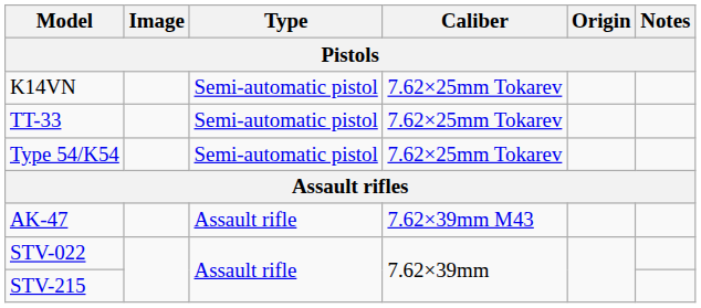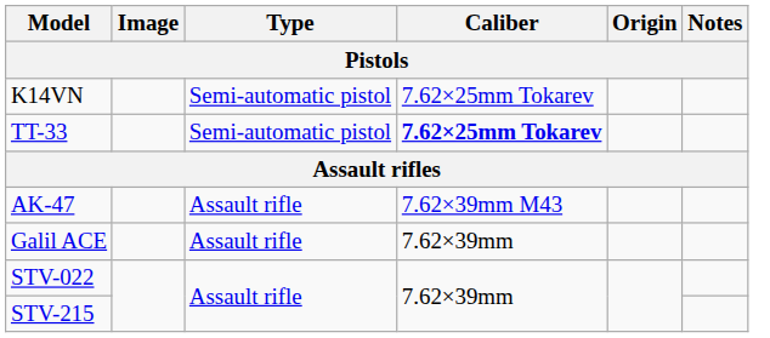 <table class="wikitable">
 <tr>
 <th>Model</th>
 <th>Image</th>
 <th>Type</th>
 <th>Caliber</th>
 <th>Origin</th>
 <th>Notes</th>
 </tr>
 <tr>
 <th colspan="6">Pistols</th>
 </tr>
 <tr>
 <td>K14VN</td>
 <td></td>
 <td><a href='#'>Semi-automatic pistol</a></td>
 <td><a href='#'>7.62×25mm Tokarev</a></td>
 <td></td>
 <td></td>
 </tr>
 <tr>
 <td><a href='#'>TT-33</a></td>
 <td></td>
 <td><a href='#'>Semi-automatic pistol</a></td>
-<td><a href='#'>7.62×25mm Tokarev</a></td>
+<td><strong><a href='#'>7.62×25mm Tokarev</a></strong></td>
 <td></td>
-<td></td>
-</tr>
-<tr>
-<td><a href='#'>Type 54/K54</a></td>
-<td></td>
-<td><a href='#'>Semi-automatic pistol</a></td>
-<td><a href='#'>7.62×25mm Tokarev</a></td>
-<td><br></td>
 <td></td>
 </tr>
 <tr>
 <th colspan="6">Assault rifles</th>
 </tr>
 <tr>
 <td><a href='#'>AK-47</a></td>
 <td></td>
 <td><a href='#'>Assault rifle</a></td>
 <td><a href='#'>7.62×39mm M43</a></td>
+<td><br></td>
+<td></td>
+</tr>
+<tr>
+<td><a href='#'>Galil ACE</a></td>
+<td></td>
+<td><a href='#'>Assault rifle</a></td>
+<td>7.62×39mm</td>
 <td><br></td>
 <td></td>
 </tr>
 <tr>
 <td><a href='#'>STV-022</a></td>
 <td rowspan="2"></td>
 <td rowspan="2"><a href='#'>Assault rifle</a></td>
 <td rowspan="2">7.62×39mm</td>
 <td rowspan="2"></td>
 <td></td>
 </tr>
 <tr>
 <td><a href='#'>STV-215</a></td>
 <td></td>
 </tr>
 </table>
